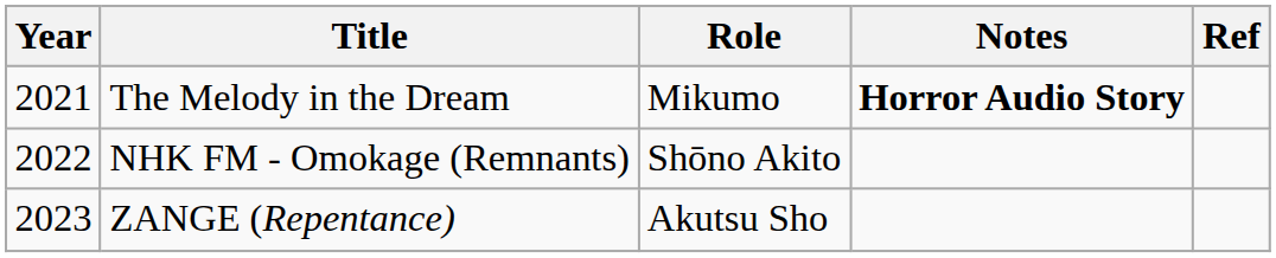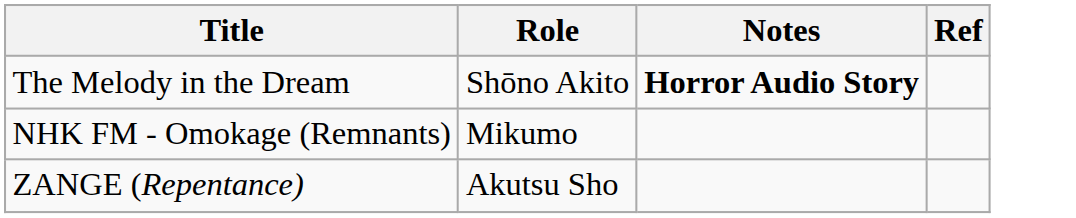 <table class="wikitable">
 <tr>
-<th>Year</th>
 <th>Title</th>
 <th>Role</th>
 <th>Notes</th>
 <th>Ref</th>
 </tr>
 <tr>
-<td>2021</td>
 <td>The Melody in the Dream</td>
-<td>Mikumo</td>
+<td>Shōno Akito</td>
 <td><strong>Horror Audio Story</strong></td>
 <td></td>
 </tr>
 <tr>
-<td>2022</td>
 <td>NHK FM - Omokage (Remnants)</td>
-<td>Shōno Akito</td>
+<td>Mikumo</td>
 <td></td>
 <td></td>
 </tr>
 <tr>
-<td>2023</td>
 <td>ZANGE (<em>Repentance)</em></td>
 <td>Akutsu Sho</td>
 <td></td>
 <td></td>
 </tr>
 </table>
